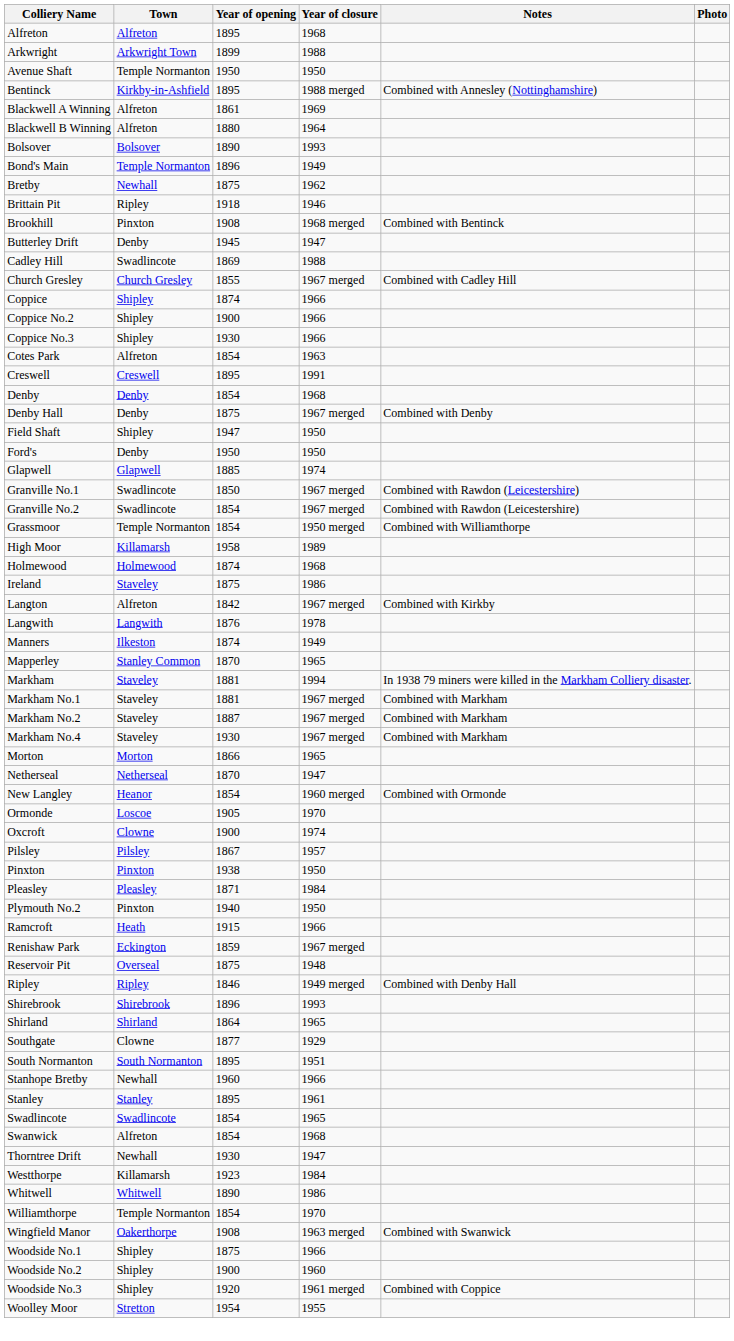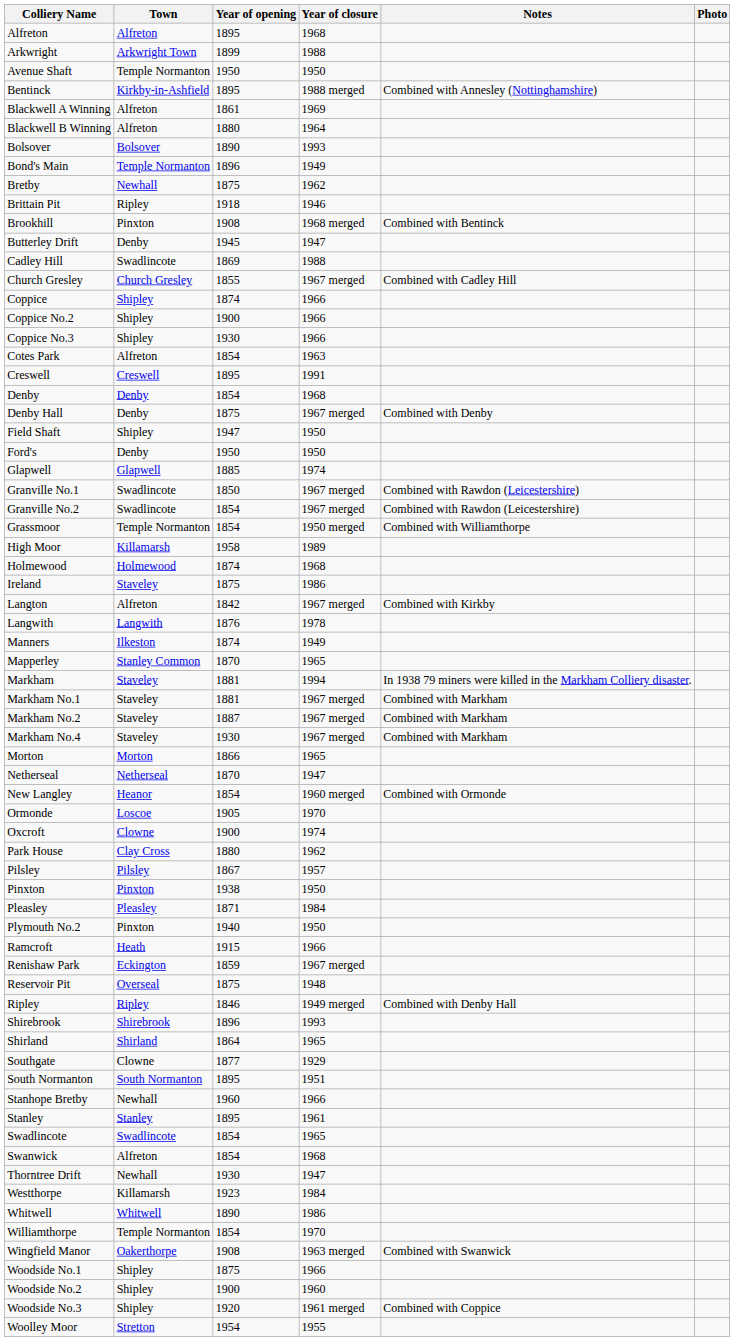 <table class="wikitable sortable">
 <tr>
 <th>Colliery Name</th>
 <th>Town</th>
 <th>Year of opening</th>
 <th>Year of closure</th>
 <th>Notes</th>
 <th>Photo</th>
 </tr>
 <tr>
 <td>Alfreton</td>
 <td><a href='#'>Alfreton</a></td>
 <td>1895</td>
 <td>1968</td>
 <td></td>
 <td></td>
 </tr>
 <tr>
 <td>Arkwright</td>
 <td><a href='#'>Arkwright Town</a></td>
 <td>1899</td>
 <td>1988</td>
 <td></td>
 <td></td>
 </tr>
 <tr>
 <td>Avenue Shaft</td>
 <td>Temple Normanton</td>
 <td>1950</td>
 <td>1950</td>
 <td></td>
 <td></td>
 </tr>
 <tr>
 <td>Bentinck</td>
 <td><a href='#'>Kirkby-in-Ashfield</a></td>
 <td>1895</td>
 <td>1988 merged</td>
 <td>Combined with Annesley (<a href='#'>Nottinghamshire</a>)</td>
 <td></td>
 </tr>
 <tr>
 <td>Blackwell A Winning</td>
 <td>Alfreton</td>
 <td>1861</td>
 <td>1969</td>
 <td></td>
 <td></td>
 </tr>
 <tr>
 <td>Blackwell B Winning</td>
 <td>Alfreton</td>
 <td>1880</td>
 <td>1964</td>
 <td></td>
 <td></td>
 </tr>
 <tr>
 <td>Bolsover</td>
 <td><a href='#'>Bolsover</a></td>
 <td>1890</td>
 <td>1993</td>
 <td></td>
 <td></td>
 </tr>
 <tr>
 <td>Bond's Main</td>
 <td><a href='#'>Temple Normanton</a></td>
 <td>1896</td>
 <td>1949</td>
 <td></td>
 <td></td>
 </tr>
 <tr>
 <td>Bretby</td>
 <td><a href='#'>Newhall</a></td>
 <td>1875</td>
 <td>1962</td>
 <td></td>
 <td></td>
 </tr>
 <tr>
 <td>Brittain Pit</td>
 <td>Ripley</td>
 <td>1918</td>
 <td>1946</td>
 <td></td>
 <td></td>
 </tr>
 <tr>
 <td>Brookhill</td>
 <td>Pinxton</td>
 <td>1908</td>
 <td>1968 merged</td>
 <td>Combined with Bentinck</td>
 <td></td>
 </tr>
 <tr>
 <td>Butterley Drift</td>
 <td>Denby</td>
 <td>1945</td>
 <td>1947</td>
 <td></td>
 <td></td>
 </tr>
 <tr>
 <td>Cadley Hill</td>
 <td>Swadlincote</td>
 <td>1869</td>
 <td>1988</td>
 <td></td>
 <td></td>
 </tr>
 <tr>
 <td>Church Gresley</td>
 <td><a href='#'>Church Gresley</a></td>
 <td>1855</td>
 <td>1967 merged</td>
 <td>Combined with Cadley Hill</td>
 <td></td>
 </tr>
 <tr>
 <td>Coppice</td>
 <td><a href='#'>Shipley</a></td>
 <td>1874</td>
 <td>1966</td>
 <td></td>
 <td></td>
 </tr>
 <tr>
 <td>Coppice No.2</td>
 <td>Shipley</td>
 <td>1900</td>
 <td>1966</td>
 <td></td>
 <td></td>
 </tr>
 <tr>
 <td>Coppice No.3</td>
 <td>Shipley</td>
 <td>1930</td>
 <td>1966</td>
 <td></td>
 <td></td>
 </tr>
 <tr>
 <td>Cotes Park</td>
 <td>Alfreton</td>
 <td>1854</td>
 <td>1963</td>
 <td></td>
 <td></td>
 </tr>
 <tr>
 <td>Creswell</td>
 <td><a href='#'>Creswell</a></td>
 <td>1895</td>
 <td>1991</td>
 <td></td>
 <td></td>
 </tr>
 <tr>
 <td>Denby</td>
 <td><a href='#'>Denby</a></td>
 <td>1854</td>
 <td>1968</td>
 <td></td>
 <td></td>
 </tr>
 <tr>
 <td>Denby Hall</td>
 <td>Denby</td>
 <td>1875</td>
 <td>1967 merged</td>
 <td>Combined with Denby</td>
 <td></td>
 </tr>
 <tr>
 <td>Field Shaft</td>
 <td>Shipley</td>
 <td>1947</td>
 <td>1950</td>
 <td></td>
 <td></td>
 </tr>
 <tr>
 <td>Ford's</td>
 <td>Denby</td>
 <td>1950</td>
 <td>1950</td>
 <td></td>
 <td></td>
 </tr>
 <tr>
 <td>Glapwell</td>
 <td><a href='#'>Glapwell</a></td>
 <td>1885</td>
 <td>1974</td>
 <td></td>
 <td></td>
 </tr>
 <tr>
 <td>Granville No.1</td>
 <td>Swadlincote</td>
 <td>1850</td>
 <td>1967 merged</td>
 <td>Combined with Rawdon (<a href='#'>Leicestershire</a>)</td>
 <td></td>
 </tr>
 <tr>
 <td>Granville No.2</td>
 <td>Swadlincote</td>
 <td>1854</td>
 <td>1967 merged</td>
 <td>Combined with Rawdon (Leicestershire)</td>
 <td></td>
 </tr>
 <tr>
 <td>Grassmoor</td>
 <td>Temple Normanton</td>
 <td>1854</td>
 <td>1950 merged</td>
 <td>Combined with Williamthorpe</td>
 <td></td>
 </tr>
 <tr>
 <td>High Moor</td>
 <td><a href='#'>Killamarsh</a></td>
 <td>1958</td>
 <td>1989</td>
 <td></td>
 <td></td>
 </tr>
 <tr>
 <td>Holmewood</td>
 <td><a href='#'>Holmewood</a></td>
 <td>1874</td>
 <td>1968</td>
 <td></td>
 <td></td>
 </tr>
 <tr>
 <td>Ireland</td>
 <td><a href='#'>Staveley</a></td>
 <td>1875</td>
 <td>1986</td>
 <td></td>
 <td></td>
 </tr>
 <tr>
 <td>Langton</td>
 <td>Alfreton</td>
 <td>1842</td>
 <td>1967 merged</td>
 <td>Combined with Kirkby</td>
 <td></td>
 </tr>
 <tr>
 <td>Langwith</td>
 <td><a href='#'>Langwith</a></td>
 <td>1876</td>
 <td>1978</td>
 <td></td>
 <td></td>
 </tr>
 <tr>
 <td>Manners</td>
 <td><a href='#'>Ilkeston</a></td>
 <td>1874</td>
 <td>1949</td>
 <td></td>
 <td></td>
 </tr>
 <tr>
 <td>Mapperley</td>
 <td><a href='#'>Stanley Common</a></td>
 <td>1870</td>
 <td>1965</td>
 <td></td>
 <td></td>
 </tr>
 <tr>
 <td>Markham</td>
 <td><a href='#'>Staveley</a></td>
 <td>1881</td>
 <td>1994</td>
 <td>In 1938 79 miners were killed in the <a href='#'>Markham Colliery disaster</a>.</td>
 <td></td>
 </tr>
 <tr>
 <td>Markham No.1</td>
 <td>Staveley</td>
 <td>1881</td>
 <td>1967 merged</td>
 <td>Combined with Markham</td>
 <td></td>
 </tr>
 <tr>
 <td>Markham No.2</td>
 <td>Staveley</td>
 <td>1887</td>
 <td>1967 merged</td>
 <td>Combined with Markham</td>
 <td></td>
 </tr>
 <tr>
 <td>Markham No.4</td>
 <td>Staveley</td>
 <td>1930</td>
 <td>1967 merged</td>
 <td>Combined with Markham</td>
 <td></td>
 </tr>
 <tr>
 <td>Morton</td>
 <td><a href='#'>Morton</a></td>
 <td>1866</td>
 <td>1965</td>
 <td></td>
 <td></td>
 </tr>
 <tr>
 <td>Netherseal</td>
 <td><a href='#'>Netherseal</a></td>
 <td>1870</td>
 <td>1947</td>
 <td></td>
 <td></td>
 </tr>
 <tr>
 <td>New Langley</td>
 <td><a href='#'>Heanor</a></td>
 <td>1854</td>
 <td>1960 merged</td>
 <td>Combined with Ormonde</td>
 <td></td>
 </tr>
 <tr>
 <td>Ormonde</td>
 <td><a href='#'>Loscoe</a></td>
 <td>1905</td>
 <td>1970</td>
 <td></td>
 <td></td>
 </tr>
 <tr>
 <td>Oxcroft</td>
 <td><a href='#'>Clowne</a></td>
 <td>1900</td>
 <td>1974</td>
 <td></td>
 <td></td>
 </tr>
 <tr>
+<td>Park House</td>
+<td><a href='#'>Clay Cross</a></td>
+<td>1880</td>
+<td>1962</td>
+<td></td>
+<td></td>
+</tr>
+<tr>
 <td>Pilsley</td>
 <td><a href='#'>Pilsley</a></td>
 <td>1867</td>
 <td>1957</td>
 <td></td>
 <td></td>
 </tr>
 <tr>
 <td>Pinxton</td>
 <td><a href='#'>Pinxton</a></td>
 <td>1938</td>
 <td>1950</td>
 <td></td>
 <td></td>
 </tr>
 <tr>
 <td>Pleasley</td>
 <td><a href='#'>Pleasley</a></td>
 <td>1871</td>
 <td>1984</td>
 <td></td>
 <td></td>
 </tr>
 <tr>
 <td>Plymouth No.2</td>
 <td>Pinxton</td>
 <td>1940</td>
 <td>1950</td>
 <td></td>
 <td></td>
 </tr>
 <tr>
 <td>Ramcroft</td>
 <td><a href='#'>Heath</a></td>
 <td>1915</td>
 <td>1966</td>
 <td></td>
 <td></td>
 </tr>
 <tr>
 <td>Renishaw Park</td>
 <td><a href='#'>Eckington</a></td>
 <td>1859</td>
 <td>1967 merged</td>
 <td></td>
 <td></td>
 </tr>
 <tr>
 <td>Reservoir Pit</td>
 <td><a href='#'>Overseal</a></td>
 <td>1875</td>
 <td>1948</td>
 <td></td>
 <td></td>
 </tr>
 <tr>
 <td>Ripley</td>
 <td><a href='#'>Ripley</a></td>
 <td>1846</td>
 <td>1949 merged</td>
 <td>Combined with Denby Hall</td>
 <td></td>
 </tr>
 <tr>
 <td>Shirebrook</td>
 <td><a href='#'>Shirebrook</a></td>
 <td>1896</td>
 <td>1993</td>
 <td></td>
 <td></td>
 </tr>
 <tr>
 <td>Shirland</td>
 <td><a href='#'>Shirland</a></td>
 <td>1864</td>
 <td>1965</td>
 <td></td>
 <td></td>
 </tr>
 <tr>
 <td>Southgate</td>
 <td>Clowne</td>
 <td>1877</td>
 <td>1929</td>
 <td></td>
 <td></td>
 </tr>
 <tr>
 <td>South Normanton</td>
 <td><a href='#'>South Normanton</a></td>
 <td>1895</td>
 <td>1951</td>
 <td></td>
 <td></td>
 </tr>
 <tr>
 <td>Stanhope Bretby</td>
 <td>Newhall</td>
 <td>1960</td>
 <td>1966</td>
 <td></td>
 <td></td>
 </tr>
 <tr>
 <td>Stanley</td>
 <td><a href='#'>Stanley</a></td>
 <td>1895</td>
 <td>1961</td>
 <td></td>
 <td></td>
 </tr>
 <tr>
 <td>Swadlincote</td>
 <td><a href='#'>Swadlincote</a></td>
 <td>1854</td>
 <td>1965</td>
 <td></td>
 <td></td>
 </tr>
 <tr>
 <td>Swanwick</td>
 <td>Alfreton</td>
 <td>1854</td>
 <td>1968</td>
 <td></td>
 <td></td>
 </tr>
 <tr>
 <td>Thorntree Drift</td>
 <td>Newhall</td>
 <td>1930</td>
 <td>1947</td>
 <td></td>
 <td></td>
 </tr>
 <tr>
 <td>Westthorpe</td>
 <td>Killamarsh</td>
 <td>1923</td>
 <td>1984</td>
 <td></td>
 <td></td>
 </tr>
 <tr>
 <td>Whitwell</td>
 <td><a href='#'>Whitwell</a></td>
 <td>1890</td>
 <td>1986</td>
 <td></td>
 <td></td>
 </tr>
 <tr>
 <td>Williamthorpe</td>
 <td>Temple Normanton</td>
 <td>1854</td>
 <td>1970</td>
 <td></td>
 <td></td>
 </tr>
 <tr>
 <td>Wingfield Manor</td>
 <td><a href='#'>Oakerthorpe</a></td>
 <td>1908</td>
 <td>1963 merged</td>
 <td>Combined with Swanwick</td>
 <td></td>
 </tr>
 <tr>
 <td>Woodside No.1</td>
 <td>Shipley</td>
 <td>1875</td>
 <td>1966</td>
 <td></td>
 <td></td>
 </tr>
 <tr>
 <td>Woodside No.2</td>
 <td>Shipley</td>
 <td>1900</td>
 <td>1960</td>
 <td></td>
 <td></td>
 </tr>
 <tr>
 <td>Woodside No.3</td>
 <td>Shipley</td>
 <td>1920</td>
 <td>1961 merged</td>
 <td>Combined with Coppice</td>
 <td></td>
 </tr>
 <tr>
 <td>Woolley Moor</td>
 <td><a href='#'>Stretton</a></td>
 <td>1954</td>
 <td>1955</td>
 <td></td>
 <td></td>
 </tr>
 </table>
